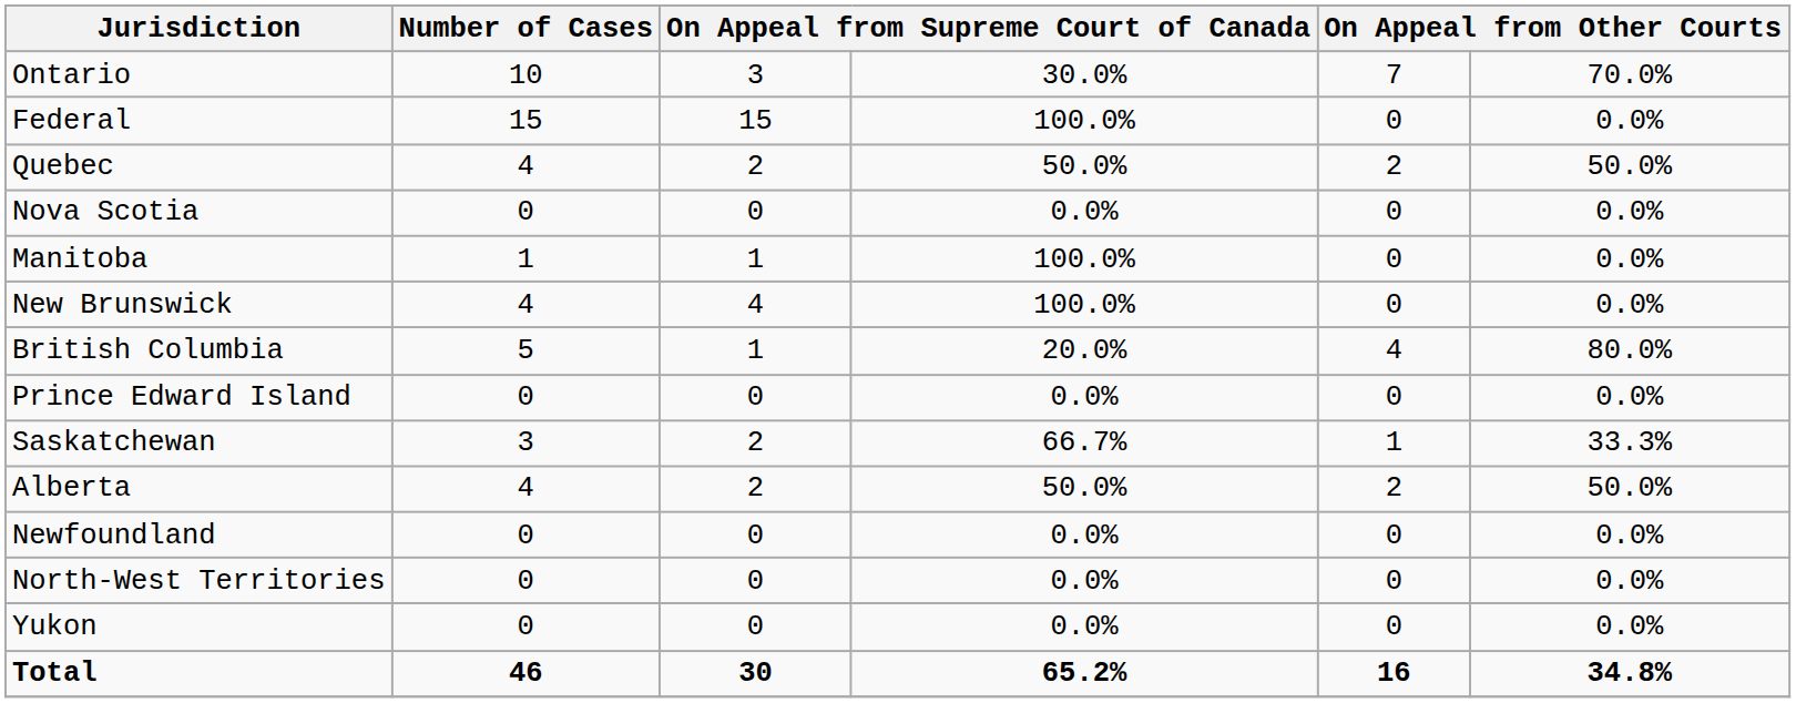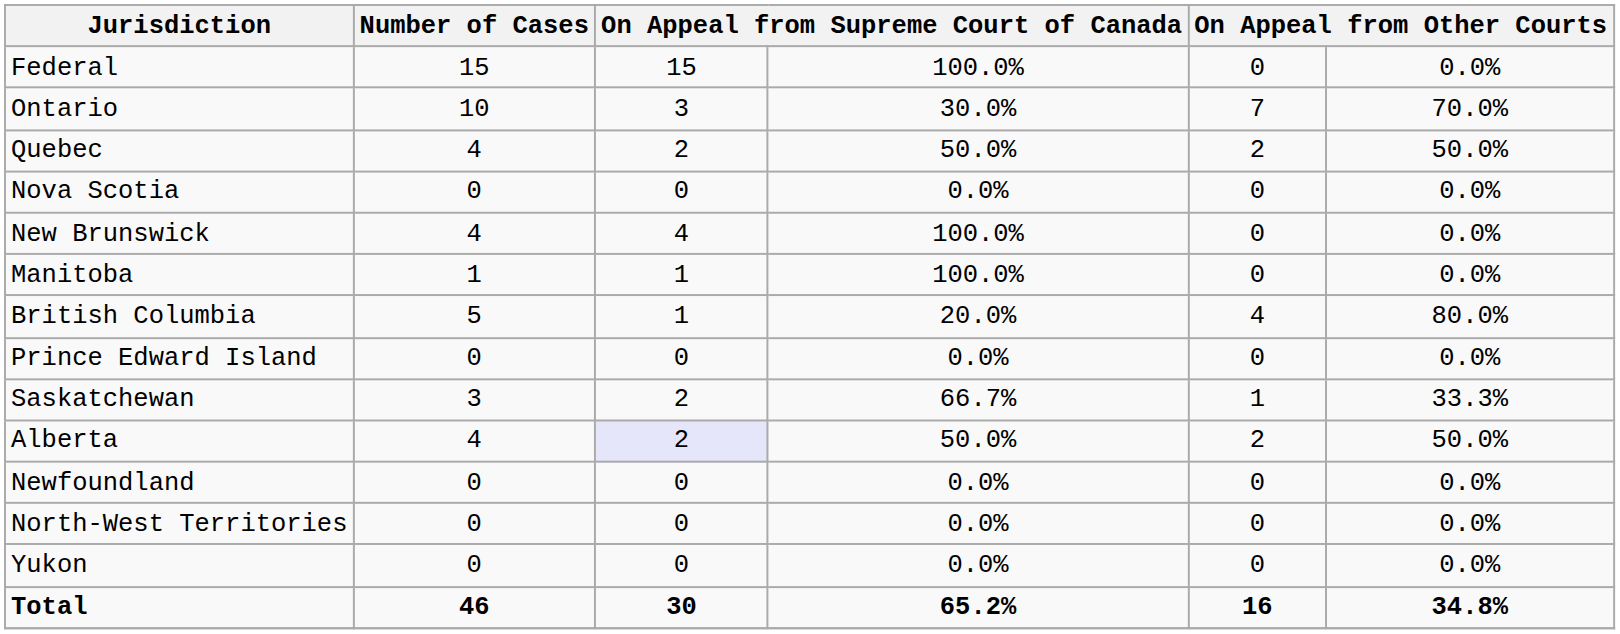 <table class="wikitable sortable">
 <tr>
 <th>Jurisdiction</th>
 <th>Number of Cases</th>
 <th colspan="2">On Appeal from Supreme Court of Canada</th>
 <th colspan="2">On Appeal from Other Courts</th>
 </tr>
 <tr>
+<td>Federal</td>
+<td style="text-align: center;">15</td>
+<td style="text-align: center;">15</td>
+<td style="text-align: center;">100.0%</td>
+<td style="text-align: center;">0</td>
+<td style="text-align: center;">0.0%</td>
+</tr>
+<tr>
 <td>Ontario</td>
 <td style="text-align: center;">10</td>
 <td style="text-align: center;">3</td>
 <td style="text-align: center;">30.0%</td>
 <td style="text-align: center;">7</td>
 <td style="text-align: center;">70.0%</td>
-</tr>
-<tr>
-<td>Federal</td>
-<td style="text-align: center;">15</td>
-<td style="text-align: center;">15</td>
-<td style="text-align: center;">100.0%</td>
-<td style="text-align: center;">0</td>
-<td style="text-align: center;">0.0%</td>
 </tr>
 <tr>
 <td>Quebec</td>
 <td style="text-align: center;">4</td>
 <td style="text-align: center;">2</td>
 <td style="text-align: center;">50.0%</td>
 <td style="text-align: center;">2</td>
 <td style="text-align: center;">50.0%</td>
 </tr>
 <tr>
 <td>Nova Scotia</td>
 <td style="text-align: center;">0</td>
 <td style="text-align: center;">0</td>
 <td style="text-align: center;">0.0%</td>
 <td style="text-align: center;">0</td>
 <td style="text-align: center;">0.0%</td>
 </tr>
 <tr>
-<td>Manitoba</td>
-<td style="text-align: center;">1</td>
-<td style="text-align: center;">1</td>
+<td>New Brunswick</td>
+<td style="text-align: center;">4</td>
+<td style="text-align: center;">4</td>
 <td style="text-align: center;">100.0%</td>
 <td style="text-align: center;">0</td>
 <td style="text-align: center;">0.0%</td>
 </tr>
 <tr>
-<td>New Brunswick</td>
-<td style="text-align: center;">4</td>
-<td style="text-align: center;">4</td>
+<td>Manitoba</td>
+<td style="text-align: center;">1</td>
+<td style="text-align: center;">1</td>
 <td style="text-align: center;">100.0%</td>
 <td style="text-align: center;">0</td>
 <td style="text-align: center;">0.0%</td>
 </tr>
 <tr>
 <td>British Columbia</td>
 <td style="text-align: center;">5</td>
 <td style="text-align: center;">1</td>
 <td style="text-align: center;">20.0%</td>
 <td style="text-align: center;">4</td>
 <td style="text-align: center;">80.0%</td>
 </tr>
 <tr>
 <td>Prince Edward Island</td>
 <td style="text-align: center;">0</td>
 <td style="text-align: center;">0</td>
 <td style="text-align: center;">0.0%</td>
 <td style="text-align: center;">0</td>
 <td style="text-align: center;">0.0%</td>
 </tr>
 <tr>
 <td>Saskatchewan</td>
 <td style="text-align: center;">3</td>
 <td style="text-align: center;">2</td>
 <td style="text-align: center;">66.7%</td>
 <td style="text-align: center;">1</td>
 <td style="text-align: center;">33.3%</td>
 </tr>
 <tr>
 <td>Alberta</td>
 <td style="text-align: center;">4</td>
-<td style="text-align: center;">2</td>
+<td style="background: lavender; text-align: center;">2</td>
 <td style="text-align: center;">50.0%</td>
 <td style="text-align: center;">2</td>
 <td style="text-align: center;">50.0%</td>
 </tr>
 <tr>
 <td>Newfoundland</td>
 <td style="text-align: center;">0</td>
 <td style="text-align: center;">0</td>
 <td style="text-align: center;">0.0%</td>
 <td style="text-align: center;">0</td>
 <td style="text-align: center;">0.0%</td>
 </tr>
 <tr>
 <td>North-West Territories</td>
 <td style="text-align: center;">0</td>
 <td style="text-align: center;">0</td>
 <td style="text-align: center;">0.0%</td>
 <td style="text-align: center;">0</td>
 <td style="text-align: center;">0.0%</td>
 </tr>
 <tr>
 <td>Yukon</td>
 <td style="text-align: center;">0</td>
 <td style="text-align: center;">0</td>
 <td style="text-align: center;">0.0%</td>
 <td style="text-align: center;">0</td>
 <td style="text-align: center;">0.0%</td>
 </tr>
 <tr>
 <td><strong>Total</strong></td>
 <td style="text-align: center;"><strong>46</strong></td>
 <td style="text-align: center;"><strong>30</strong></td>
 <td style="text-align: center;"><strong>65.2%</strong></td>
 <td style="text-align: center;"><strong>16</strong></td>
 <td style="text-align: center;"><strong>34.8%</strong></td>
 </tr>
 <tr>
 </tr>
 </table>
